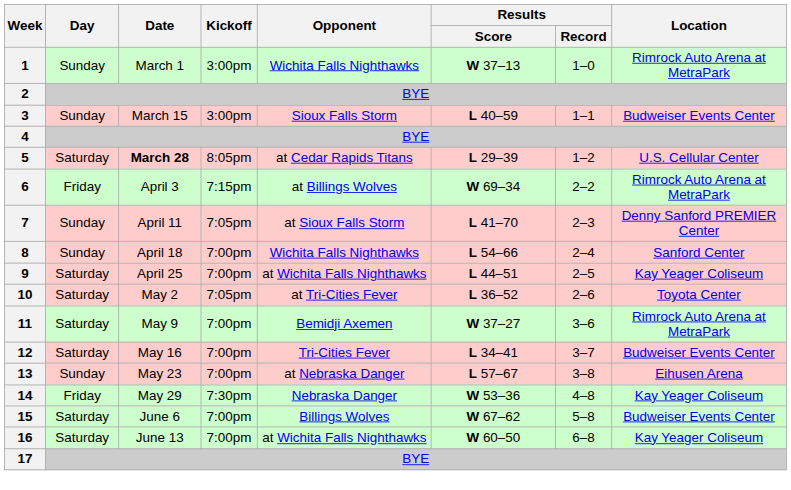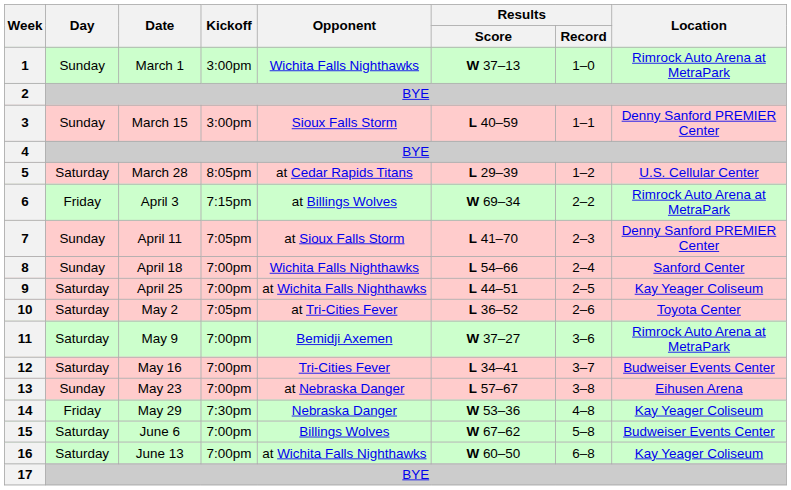 <table class="wikitable">
 <tr>
 <th rowspan="2" width="40">Week</th>
 <th rowspan="2" width="80">Day</th>
 <th rowspan="2" width="90">Date</th>
 <th rowspan="2" width="60">Kickoff</th>
 <th rowspan="2" width="200">Opponent</th>
 <th colspan="2" width="200">Results</th>
 <th rowspan="2" width="200">Location</th>
 </tr>
 <tr>
 <th width="140">Score</th>
 <th width="60">Record</th>
 </tr>
 <tr align="center" bgcolor="#CCFFCC">
 <th>1</th>
 <td>Sunday</td>
 <td>March 1</td>
 <td>3:00pm</td>
 <td><a href='#'>Wichita Falls Nighthawks</a></td>
 <td><strong>W</strong> 37–13</td>
 <td>1–0</td>
 <td><a href='#'>Rimrock Auto Arena at MetraPark</a></td>
 </tr>
 <tr align="center" bgcolor="#CCCCCC">
 <th>2</th>
 <td colSpan=7><a href='#'>BYE</a></td>
 </tr>
 <tr align="center" bgcolor="#FFCCCC">
 <th>3</th>
 <td>Sunday</td>
 <td>March 15</td>
 <td>3:00pm</td>
 <td><a href='#'>Sioux Falls Storm</a></td>
 <td><strong>L</strong> 40–59</td>
 <td>1–1</td>
-<td><a href='#'>Budweiser Events Center</a></td>
+<td><a href='#'>Denny Sanford PREMIER Center</a></td>
 </tr>
 <tr align="center" bgcolor="#CCCCCC">
 <th>4</th>
 <td colSpan=7><a href='#'>BYE</a></td>
 </tr>
 <tr align="center" bgcolor="#FFCCCC">
 <th>5</th>
 <td>Saturday</td>
-<td><strong>March 28</strong></td>
+<td>March 28</td>
 <td>8:05pm</td>
 <td>at <a href='#'>Cedar Rapids Titans</a></td>
 <td><strong>L</strong> 29–39</td>
 <td>1–2</td>
 <td><a href='#'>U.S. Cellular Center</a></td>
 </tr>
 <tr align="center" bgcolor="#CCFFCC">
 <th>6</th>
 <td>Friday</td>
 <td>April 3</td>
 <td>7:15pm</td>
 <td>at <a href='#'>Billings Wolves</a></td>
 <td><strong>W</strong> 69–34</td>
 <td>2–2</td>
 <td><a href='#'>Rimrock Auto Arena at MetraPark</a></td>
 </tr>
 <tr align="center" bgcolor="#FFCCCC">
 <th>7</th>
 <td>Sunday</td>
 <td>April 11</td>
 <td>7:05pm</td>
 <td>at <a href='#'>Sioux Falls Storm</a></td>
 <td><strong>L</strong> 41–70</td>
 <td>2–3</td>
 <td><a href='#'>Denny Sanford PREMIER Center</a></td>
 </tr>
 <tr align="center" bgcolor="#FFCCCC">
 <th>8</th>
 <td>Sunday</td>
 <td>April 18</td>
 <td>7:00pm</td>
 <td><a href='#'>Wichita Falls Nighthawks</a></td>
 <td><strong>L</strong> 54–66</td>
 <td>2–4</td>
 <td><a href='#'>Sanford Center</a></td>
 </tr>
 <tr align="center" bgcolor="#FFCCCC">
 <th>9</th>
 <td>Saturday</td>
 <td>April 25</td>
 <td>7:00pm</td>
 <td>at <a href='#'>Wichita Falls Nighthawks</a></td>
 <td><strong>L</strong> 44–51</td>
 <td>2–5</td>
 <td><a href='#'>Kay Yeager Coliseum</a></td>
 </tr>
 <tr align="center" bgcolor="#FFCCCC">
 <th>10</th>
 <td>Saturday</td>
 <td>May 2</td>
 <td>7:05pm</td>
 <td>at <a href='#'>Tri-Cities Fever</a></td>
 <td><strong>L</strong> 36–52</td>
 <td>2–6</td>
 <td><a href='#'>Toyota Center</a></td>
 </tr>
 <tr align="center" bgcolor="#CCFFCC">
 <th>11</th>
 <td>Saturday</td>
 <td>May 9</td>
 <td>7:00pm</td>
 <td><a href='#'>Bemidji Axemen</a></td>
 <td><strong>W</strong> 37–27</td>
 <td>3–6</td>
 <td><a href='#'>Rimrock Auto Arena at MetraPark</a></td>
 </tr>
 <tr align="center" bgcolor="#FFCCCC">
 <th>12</th>
 <td>Saturday</td>
 <td>May 16</td>
 <td>7:00pm</td>
 <td><a href='#'>Tri-Cities Fever</a></td>
 <td><strong>L</strong> 34–41</td>
 <td>3–7</td>
 <td><a href='#'>Budweiser Events Center</a></td>
 </tr>
 <tr align="center" bgcolor="#FFCCCC">
 <th>13</th>
 <td>Sunday</td>
 <td>May 23</td>
 <td>7:00pm</td>
 <td>at <a href='#'>Nebraska Danger</a></td>
 <td><strong>L</strong> 57–67</td>
 <td>3–8</td>
 <td><a href='#'>Eihusen Arena</a></td>
 </tr>
 <tr align="center" bgcolor="#CCFFCC">
 <th>14</th>
 <td>Friday</td>
 <td>May 29</td>
 <td>7:30pm</td>
 <td><a href='#'>Nebraska Danger</a></td>
 <td><strong>W</strong> 53–36</td>
 <td>4–8</td>
 <td><a href='#'>Kay Yeager Coliseum</a></td>
 </tr>
 <tr align="center" bgcolor="#CCFFCC">
 <th>15</th>
 <td>Saturday</td>
 <td>June 6</td>
 <td>7:00pm</td>
 <td><a href='#'>Billings Wolves</a></td>
 <td><strong>W</strong> 67–62</td>
 <td>5–8</td>
 <td><a href='#'>Budweiser Events Center</a></td>
 </tr>
 <tr align="center" bgcolor="#CCFFCC">
 <th>16</th>
 <td>Saturday</td>
 <td>June 13</td>
 <td>7:00pm</td>
 <td>at <a href='#'>Wichita Falls Nighthawks</a></td>
 <td><strong>W</strong> 60–50</td>
 <td>6–8</td>
 <td><a href='#'>Kay Yeager Coliseum</a></td>
 </tr>
 <tr align="center" bgcolor="#CCCCCC">
 <th>17</th>
 <td colSpan=7><a href='#'>BYE</a></td>
 </tr>
 </table>
